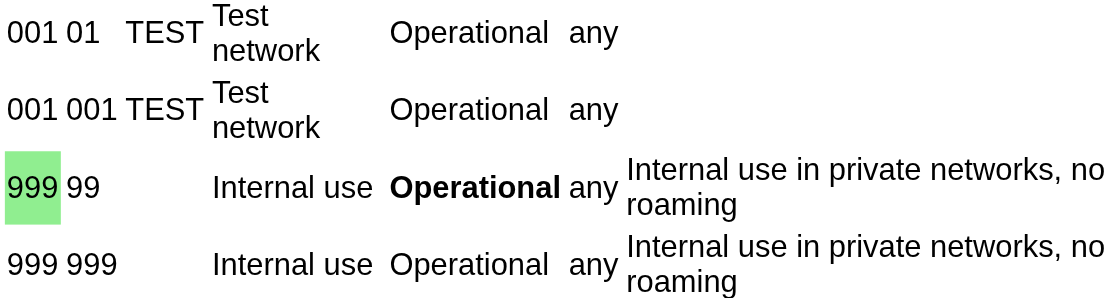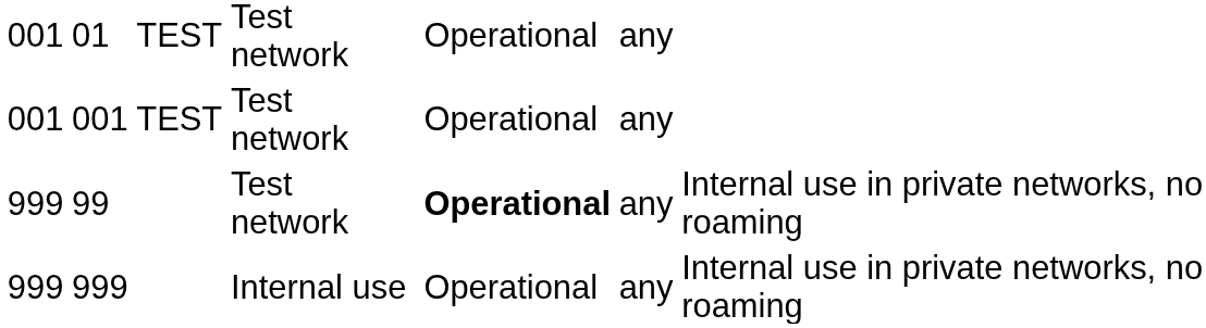 <table>
 <tr>
 <td>001</td>
 <td>01</td>
 <td>TEST</td>
 <td>Test network</td>
 <td>Operational</td>
 <td>any</td>
 <td></td>
 </tr>
 <tr>
 <td>001</td>
 <td>001</td>
 <td>TEST</td>
 <td>Test network</td>
 <td>Operational</td>
 <td>any</td>
 <td></td>
 </tr>
 <tr>
-<td style="background: lightgreen;">999</td>
+<td>999</td>
 <td>99</td>
 <td></td>
-<td>Internal use</td>
+<td>Test network</td>
 <td><strong>Operational</strong></td>
 <td>any</td>
 <td>Internal use in private networks, no roaming</td>
 </tr>
 <tr>
 <td>999</td>
 <td>999</td>
 <td></td>
 <td>Internal use</td>
 <td>Operational</td>
 <td>any</td>
 <td>Internal use in private networks, no roaming</td>
 </tr>
 </table>
